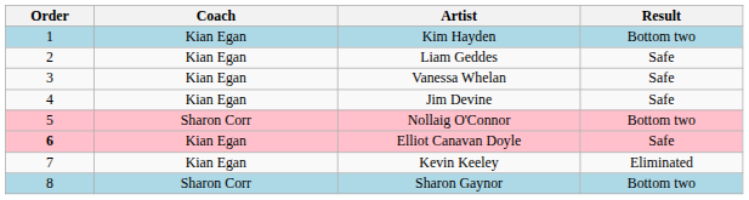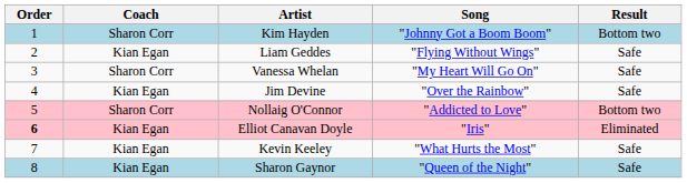 <table class="wikitable" style="text-align:center; line-height:16px; width:65%;">
 <tr>
 <th scope="col" width="05%">Order</th>
 <th scope="col" width="15%">Coach</th>
 <th scope="col" width="15%">Artist</th>
+<th scope="col" width="20%">Song</th>
 <th scope="col" width="10%">Result</th>
 </tr>
 <tr style="background:lightblue;">
 <td>1</td>
-<td>Kian Egan</td>
+<td>Sharon Corr</td>
 <td>Kim Hayden</td>
+<td>"<a href='#'>Johnny Got a Boom Boom</a>"</td>
 <td>Bottom two</td>
 </tr>
 <tr>
 <td>2</td>
 <td>Kian Egan</td>
 <td>Liam Geddes</td>
+<td>"<a href='#'>Flying Without Wings</a>"</td>
 <td>Safe</td>
 </tr>
 <tr>
 <td>3</td>
-<td>Kian Egan</td>
+<td>Sharon Corr</td>
 <td>Vanessa Whelan</td>
+<td>"<a href='#'>My Heart Will Go On</a>"</td>
 <td>Safe</td>
 </tr>
 <tr>
 <td>4</td>
 <td>Kian Egan</td>
 <td>Jim Devine</td>
+<td>"<a href='#'>Over the Rainbow</a>"</td>
 <td>Safe</td>
 </tr>
 <tr style="background:pink;">
 <td>5</td>
 <td>Sharon Corr</td>
 <td>Nollaig O'Connor</td>
+<td>"<a href='#'>Addicted to Love</a>"</td>
 <td>Bottom two</td>
 </tr>
 <tr style="background:pink;">
 <td><strong>6</strong></td>
 <td>Kian Egan</td>
 <td>Elliot Canavan Doyle</td>
-<td>Safe</td>
+<td>"<a href='#'>Iris</a>"</td>
+<td>Eliminated</td>
 </tr>
 <tr>
 <td>7</td>
 <td>Kian Egan</td>
 <td>Kevin Keeley</td>
-<td>Eliminated</td>
+<td>"<a href='#'>What Hurts the Most</a>"</td>
+<td>Safe</td>
 </tr>
 <tr style="background:lightblue;">
 <td>8</td>
-<td>Sharon Corr</td>
+<td>Kian Egan</td>
 <td>Sharon Gaynor</td>
-<td>Bottom two</td>
+<td>"<a href='#'>Queen of the Night</a>"</td>
+<td>Safe</td>
 </tr>
 </table>
